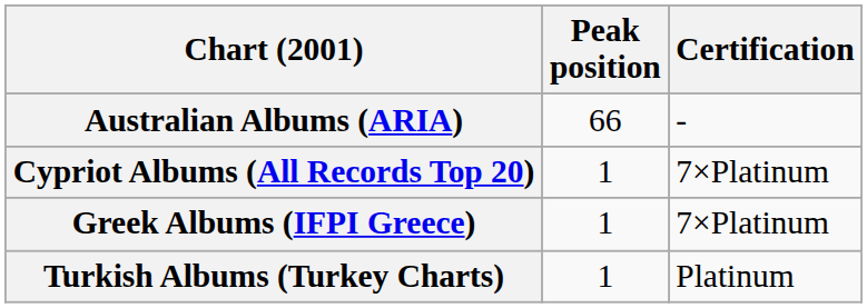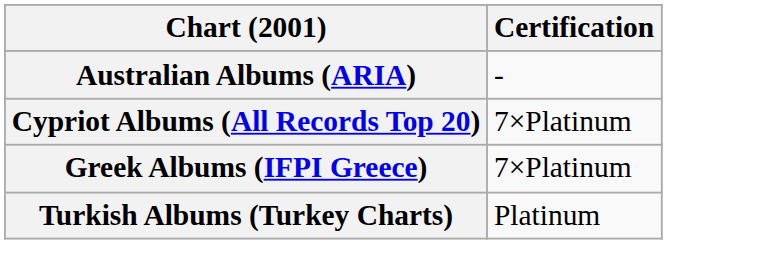 <table class="wikitable sortable plainrowheaders">
 <tr>
 <th scope="col">Chart (2001)</th>
-<th scope="col">Peak<br>position</th>
 <th>Certification</th>
 </tr>
 <tr>
 <th scope="row">Australian Albums (<a href='#'>ARIA</a>)</th>
-<td style="text-align:center;">66</td>
 <td>-</td>
 </tr>
 <tr>
 <th scope="row">Cypriot Albums (<a href='#'>All Records Top 20</a>)</th>
-<td style="text-align:center;">1</td>
 <td>7×Platinum</td>
 </tr>
 <tr>
 <th scope="row">Greek Albums (<a href='#'>IFPI Greece</a>)</th>
-<td style="text-align:center;">1</td>
 <td>7×Platinum</td>
 </tr>
 <tr>
 <th scope="row">Turkish Albums (Turkey Charts)</th>
-<td style="text-align:center;">1</td>
 <td>Platinum</td>
 </tr>
 </table>
